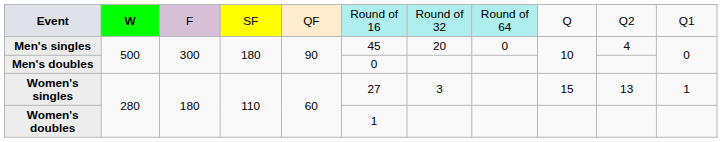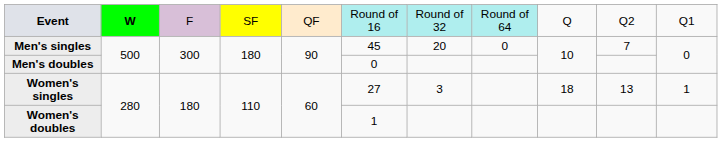 <table class=wikitable style=font-size:90%;text-align:center>
 <tr>
 <td style="width:130px; background:#dfe2e9;"><strong>Event</strong></td>
 <td style="width:80px; background:lime;"><strong>W</strong></td>
 <td style="width:85px; background:thistle;">F</td>
 <td style="width:85px; background:#ff0;">SF</td>
 <td style="width:85px; background:#ffebcd;">QF</td>
 <td style="width:85px; background:#afeeee;">Round of 16</td>
 <td style="width:85px; background:#afeeee;">Round of 32</td>
 <td style="width:85px; background:#afeeee;">Round of 64</td>
 <td width=85>Q</td>
 <td width=85>Q2</td>
 <td width=85>Q1</td>
 </tr>
 <tr>
 <th style="background:#ededed;">Men's singles</th>
 <td rowspan=2>500</td>
 <td rowspan=2>300</td>
 <td rowspan=2>180</td>
 <td rowspan=2>90</td>
 <td>45</td>
 <td>20</td>
 <td>0</td>
 <td rowspan=2>10</td>
-<td>4</td>
+<td>7</td>
 <td rowspan=2>0</td>
 </tr>
 <tr>
 <th style="background:#ededed;">Men's doubles</th>
 <td>0</td>
 <td></td>
 <td></td>
 <td></td>
 </tr>
 <tr>
 <th style="background:#ededed;">Women's singles</th>
 <td rowspan=2>280</td>
 <td rowspan=2>180</td>
 <td rowspan=2>110</td>
 <td rowspan=2>60</td>
 <td>27</td>
 <td>3</td>
 <td></td>
-<td>15</td>
+<td>18</td>
 <td>13</td>
 <td>1</td>
 </tr>
 <tr>
 <th style="background:#ededed;">Women's doubles</th>
 <td>1</td>
 <td></td>
 <td></td>
 <td></td>
 <td></td>
 <td></td>
 </tr>
 </table>
